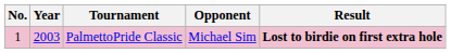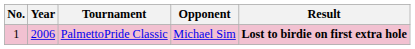 <table class="wikitable" style="font-size:95%;">
 <tr>
 <th>No.</th>
 <th>Year</th>
 <th>Tournament</th>
 <th>Opponent</th>
 <th>Result</th>
 </tr>
 <tr style="background:#F2C1D1;">
 <td align=center>1</td>
-<td><a href='#'>2003</a></td>
+<td><a href='#'>2006</a></td>
 <td><a href='#'>PalmettoPride Classic</a></td>
 <td> <a href='#'>Michael Sim</a></td>
 <td><strong>Lost to birdie on first extra hole</strong></td>
 </tr>
 </table>
